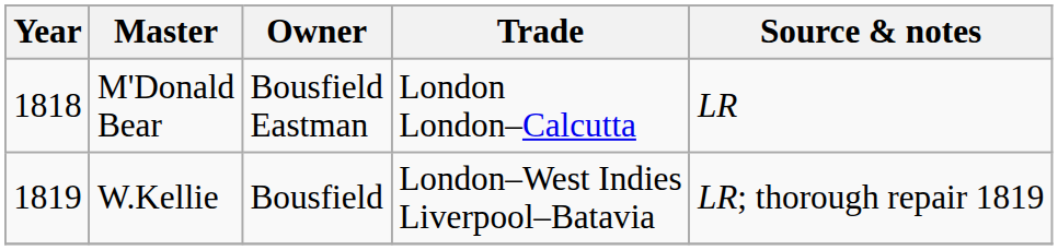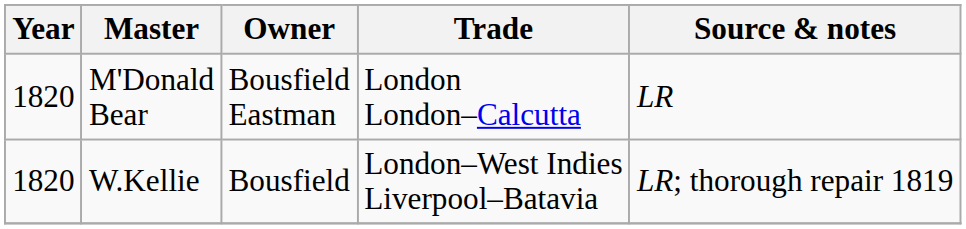 <table class=" wikitable">
 <tr>
 <th>Year</th>
 <th>Master</th>
 <th>Owner</th>
 <th>Trade</th>
 <th>Source & notes</th>
 </tr>
 <tr>
-<td>1818</td>
+<td>1820</td>
 <td>M'Donald<br>Bear</td>
 <td>Bousfield<br>Eastman</td>
 <td>London<br>London–<a href='#'>Calcutta</a></td>
 <td><em>LR</em></td>
 </tr>
 <tr>
-<td>1819</td>
+<td>1820</td>
 <td>W.Kellie</td>
 <td>Bousfield</td>
 <td>London–West Indies<br>Liverpool–Batavia</td>
 <td><em>LR</em>; thorough repair 1819</td>
 </tr>
 <tr>
 </tr>
 </table>
